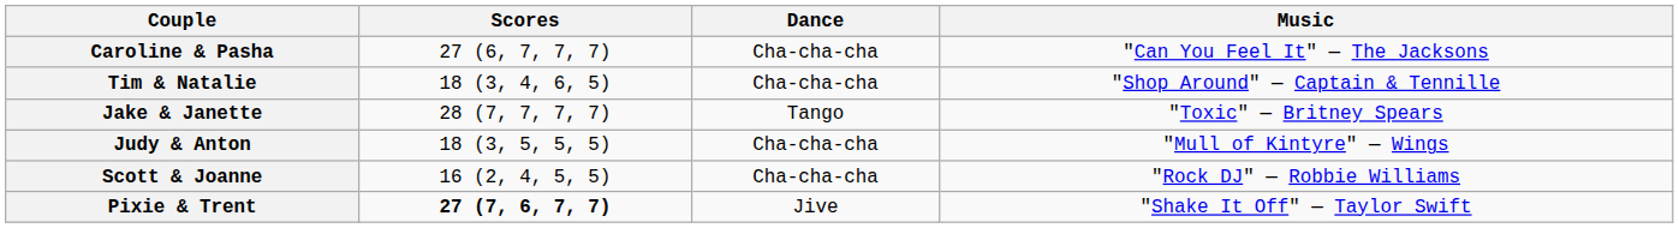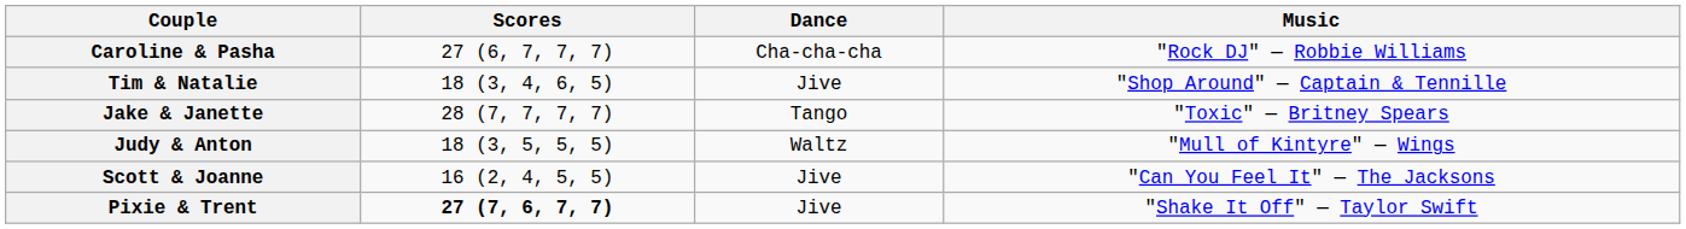 <table class="wikitable sortable" style="text-align:center; width:90%">
 <tr>
 <th scope="col">Couple</th>
 <th scope="col">Scores</th>
 <th scope="col" class="unsortable">Dance</th>
 <th scope="col" class="unsortable">Music</th>
 </tr>
 <tr>
 <th scope="row">Caroline & Pasha</th>
 <td>27 (6, 7, 7, 7)</td>
 <td>Cha-cha-cha</td>
-<td>"<a href='#'>Can You Feel It</a>" — <a href='#'>The Jacksons</a></td>
+<td>"<a href='#'>Rock DJ</a>" — <a href='#'>Robbie Williams</a></td>
 </tr>
 <tr>
 <th scope="row">Tim & Natalie</th>
 <td>18 (3, 4, 6, 5)</td>
-<td>Cha-cha-cha</td>
+<td>Jive</td>
 <td>"<a href='#'>Shop Around</a>" — <a href='#'>Captain & Tennille</a></td>
 </tr>
 <tr>
 <th scope="row">Jake & Janette</th>
 <td>28 (7, 7, 7, 7)</td>
 <td>Tango</td>
 <td>"<a href='#'>Toxic</a>" — <a href='#'>Britney Spears</a></td>
 </tr>
 <tr>
 <th scope="row">Judy & Anton</th>
 <td>18 (3, 5, 5, 5)</td>
-<td>Cha-cha-cha</td>
+<td>Waltz</td>
 <td>"<a href='#'>Mull of Kintyre</a>" — <a href='#'>Wings</a></td>
 </tr>
 <tr>
 <th scope="row">Scott & Joanne</th>
 <td>16 (2, 4, 5, 5)</td>
-<td>Cha-cha-cha</td>
-<td>"<a href='#'>Rock DJ</a>" — <a href='#'>Robbie Williams</a></td>
+<td>Jive</td>
+<td>"<a href='#'>Can You Feel It</a>" — <a href='#'>The Jacksons</a></td>
 </tr>
 <tr>
 <th scope="row">Pixie & Trent</th>
 <td><strong>27 (7, 6, 7, 7)</strong></td>
 <td>Jive</td>
 <td>"<a href='#'>Shake It Off</a>" — <a href='#'>Taylor Swift</a></td>
 </tr>
 </table>
